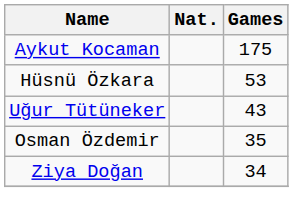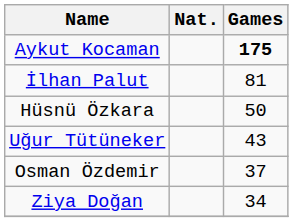 <table class="wikitable sortable">
 <tr>
 <th>Name</th>
 <th>Nat.</th>
 <th>Games</th>
 </tr>
 <tr>
 <td align=center><a href='#'>Aykut Kocaman</a></td>
 <td align=center></td>
-<td align=center>175</td>
+<td align=center><strong>175</strong></td>
+</tr>
+<tr>
+<td align=center><a href='#'>İlhan Palut</a></td>
+<td align=center></td>
+<td align=center>81</td>
 </tr>
 <tr>
 <td align=center>Hüsnü Özkara</td>
 <td align=center></td>
-<td align=center>53</td>
+<td align=center>50</td>
 </tr>
 <tr>
 <td align=center><a href='#'>Uğur Tütüneker</a></td>
 <td align=center></td>
 <td align=center>43</td>
 </tr>
 <tr>
 <td align=center>Osman Özdemir</td>
 <td align=center></td>
-<td align=center>35</td>
+<td align=center>37</td>
 </tr>
 <tr>
 <td align=center><a href='#'>Ziya Doğan</a></td>
 <td align=center></td>
 <td align=center>34</td>
 </tr>
 <tr>
 </tr>
 </table>
